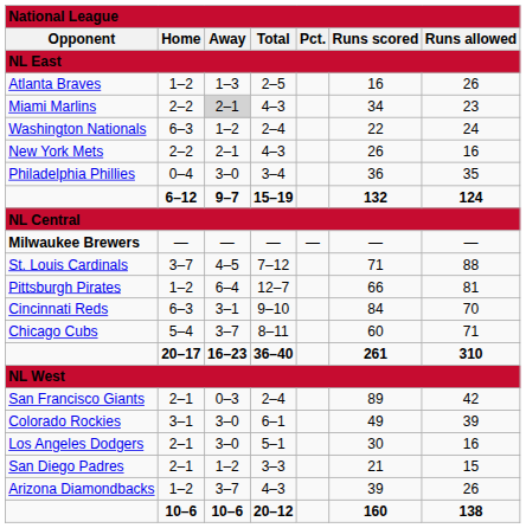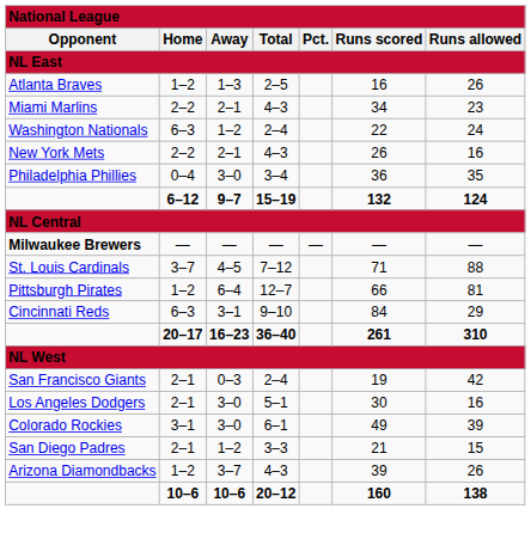 <table class="wikitable" style="font-size: 95%; text-align: center">
 <tr>
 <td colspan="7" style="text-align:left; background:#c60c30"><span> <strong>National League</strong> </span></td>
 </tr>
 <tr>
 <th>Opponent</th>
 <th>Home</th>
 <th>Away</th>
 <th>Total</th>
 <th>Pct.</th>
 <th>Runs scored</th>
 <th>Runs allowed</th>
 </tr>
 <tr>
 <td colspan="7" style="text-align:left; background:#c60c30"><span> <strong>NL East</strong> </span></td>
 </tr>
 <tr>
 <td style="text-align:left"><a href='#'>Atlanta Braves</a></td>
 <td>1–2</td>
 <td>1–3</td>
 <td>2–5</td>
 <td></td>
 <td>16</td>
 <td>26</td>
 </tr>
 <tr>
 <td style="text-align:left"><a href='#'>Miami Marlins</a></td>
 <td>2–2</td>
-<td style="background: lightgrey;">2–1</td>
+<td>2–1</td>
 <td>4–3</td>
 <td></td>
 <td>34</td>
 <td>23</td>
 </tr>
 <tr>
 <td style="text-align:left"><a href='#'>Washington Nationals</a></td>
 <td>6–3</td>
 <td>1–2</td>
 <td>2–4</td>
 <td></td>
 <td>22</td>
 <td>24</td>
 </tr>
 <tr>
 <td style="text-align:left"><a href='#'>New York Mets</a></td>
 <td>2–2</td>
 <td>2–1</td>
 <td>4–3</td>
 <td></td>
 <td>26</td>
 <td>16</td>
 </tr>
 <tr>
 <td style="text-align:left"><a href='#'>Philadelphia Phillies</a></td>
 <td>0–4</td>
 <td>3–0</td>
 <td>3–4</td>
 <td></td>
 <td>36</td>
 <td>35</td>
 </tr>
 <tr style="font-weight:bold">
 <td></td>
 <td>6–12</td>
 <td>9–7</td>
 <td>15–19</td>
 <td></td>
 <td>132</td>
 <td>124</td>
 </tr>
 <tr>
 <td colspan="7" style="text-align:left; background:#c60c30"><span> <strong>NL Central</strong> </span></td>
 </tr>
 <tr>
 <td style="text-align:left"><strong>Milwaukee Brewers</strong></td>
 <td>—</td>
 <td>—</td>
 <td>—</td>
 <td>—</td>
 <td>—</td>
 <td>—</td>
 </tr>
 <tr>
 <td style="text-align:left"><a href='#'>St. Louis Cardinals</a></td>
 <td>3–7</td>
 <td>4–5</td>
 <td>7–12</td>
 <td></td>
 <td>71</td>
 <td>88</td>
 </tr>
 <tr>
 <td style="text-align:left"><a href='#'>Pittsburgh Pirates</a></td>
 <td>1–2</td>
 <td>6–4</td>
 <td>12–7</td>
 <td></td>
 <td>66</td>
 <td>81</td>
 </tr>
 <tr>
 <td style="text-align:left"><a href='#'>Cincinnati Reds</a></td>
 <td>6–3</td>
 <td>3–1</td>
 <td>9–10</td>
 <td></td>
 <td>84</td>
-<td>70</td>
-</tr>
-<tr>
-<td style="text-align:left"><a href='#'>Chicago Cubs</a></td>
-<td>5–4</td>
-<td>3–7</td>
-<td>8–11</td>
-<td></td>
-<td>60</td>
-<td>71</td>
+<td>29</td>
 </tr>
 <tr style="font-weight:bold">
 <td></td>
 <td>20–17</td>
 <td>16–23</td>
 <td>36–40</td>
 <td></td>
 <td>261</td>
 <td>310</td>
 </tr>
 <tr>
 <td colspan="7" style="text-align:left; background:#c60c30"><span> <strong>NL West</strong> </span></td>
 </tr>
 <tr>
 <td style="text-align:left"><a href='#'>San Francisco Giants</a></td>
 <td>2–1</td>
 <td>0–3</td>
 <td>2–4</td>
 <td></td>
-<td>89</td>
+<td>19</td>
 <td>42</td>
+</tr>
+<tr>
+<td style="text-align:left"><a href='#'>Los Angeles Dodgers</a></td>
+<td>2–1</td>
+<td>3–0</td>
+<td>5–1</td>
+<td></td>
+<td>30</td>
+<td>16</td>
 </tr>
 <tr>
 <td style="text-align:left"><a href='#'>Colorado Rockies</a></td>
 <td>3–1</td>
 <td>3–0</td>
 <td>6–1</td>
 <td></td>
 <td>49</td>
 <td>39</td>
-</tr>
-<tr>
-<td style="text-align:left"><a href='#'>Los Angeles Dodgers</a></td>
-<td>2–1</td>
-<td>3–0</td>
-<td>5–1</td>
-<td></td>
-<td>30</td>
-<td>16</td>
 </tr>
 <tr>
 <td style="text-align:left"><a href='#'>San Diego Padres</a></td>
 <td>2–1</td>
 <td>1–2</td>
 <td>3–3</td>
 <td></td>
 <td>21</td>
 <td>15</td>
 </tr>
 <tr>
 <td style="text-align:left"><a href='#'>Arizona Diamondbacks</a></td>
 <td>1–2</td>
 <td>3–7</td>
 <td>4–3</td>
 <td></td>
 <td>39</td>
 <td>26</td>
 </tr>
 <tr style="font-weight:bold">
 <td></td>
 <td>10–6</td>
 <td>10–6</td>
 <td>20–12</td>
 <td></td>
 <td>160</td>
 <td>138</td>
 </tr>
 </table>
